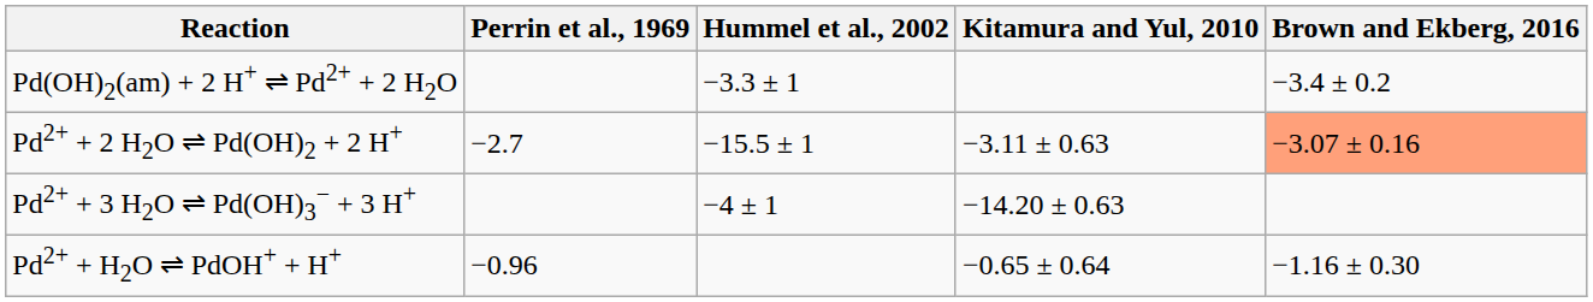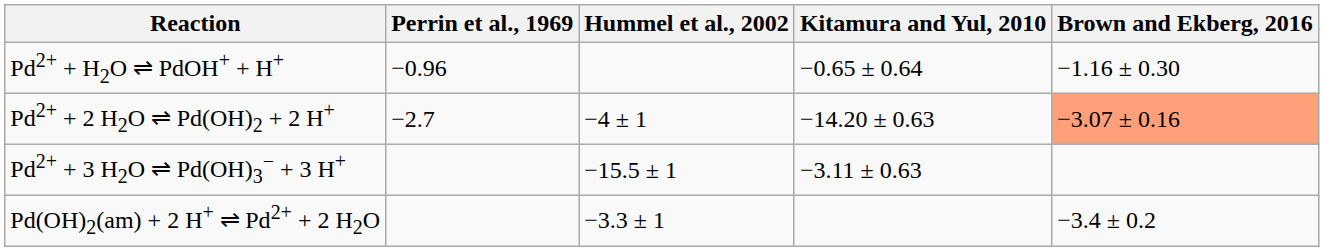 <table class="wikitable">
 <tr>
 <th>Reaction</th>
 <th>Perrin et al., 1969</th>
 <th>Hummel et al., 2002</th>
 <th>Kitamura and Yul, 2010</th>
 <th>Brown and Ekberg, 2016</th>
 </tr>
 <tr>
+<td>Pd<sup>2+</sup> + H<sub>2</sub>O ⇌ PdOH<sup>+</sup> + H<sup>+</sup></td>
+<td>−0.96</td>
+<td></td>
+<td>−0.65 ± 0.64</td>
+<td>−1.16 ± 0.30</td>
+</tr>
+<tr>
+<td>Pd<sup>2+</sup> + 2 H<sub>2</sub>O ⇌ Pd(OH)<sub>2</sub> + 2 H<sup>+</sup></td>
+<td>−2.7</td>
+<td>−4 ± 1</td>
+<td>−14.20 ± 0.63</td>
+<td style="background: lightsalmon;">−3.07 ± 0.16</td>
+</tr>
+<tr>
+<td>Pd<sup>2+</sup> + 3 H<sub>2</sub>O ⇌ Pd(OH)<sub>3</sub><sup>−</sup> + 3 H<sup>+</sup></td>
+<td></td>
+<td>−15.5 ± 1</td>
+<td>−3.11 ± 0.63</td>
+<td></td>
+</tr>
+<tr>
 <td>Pd(OH)<sub>2</sub>(am) + 2 H<sup>+</sup> ⇌ Pd<sup>2+</sup> + 2 H<sub>2</sub>O</td>
 <td></td>
 <td>−3.3 ± 1</td>
 <td></td>
 <td>−3.4 ± 0.2</td>
 </tr>
-<tr>
-<td>Pd<sup>2+</sup> + 2 H<sub>2</sub>O ⇌ Pd(OH)<sub>2</sub> + 2 H<sup>+</sup></td>
-<td>−2.7</td>
-<td>−15.5 ± 1</td>
-<td>−3.11 ± 0.63</td>
-<td style="background: lightsalmon;">−3.07 ± 0.16</td>
-</tr>
-<tr>
-<td>Pd<sup>2+</sup> + 3 H<sub>2</sub>O ⇌ Pd(OH)<sub>3</sub><sup>−</sup> + 3 H<sup>+</sup></td>
-<td></td>
-<td>−4 ± 1</td>
-<td>−14.20 ± 0.63</td>
-<td></td>
-</tr>
-<tr>
-<td>Pd<sup>2+</sup> + H<sub>2</sub>O ⇌ PdOH<sup>+</sup> + H<sup>+</sup></td>
-<td>−0.96</td>
-<td></td>
-<td>−0.65 ± 0.64</td>
-<td>−1.16 ± 0.30</td>
-</tr>
 </table>
